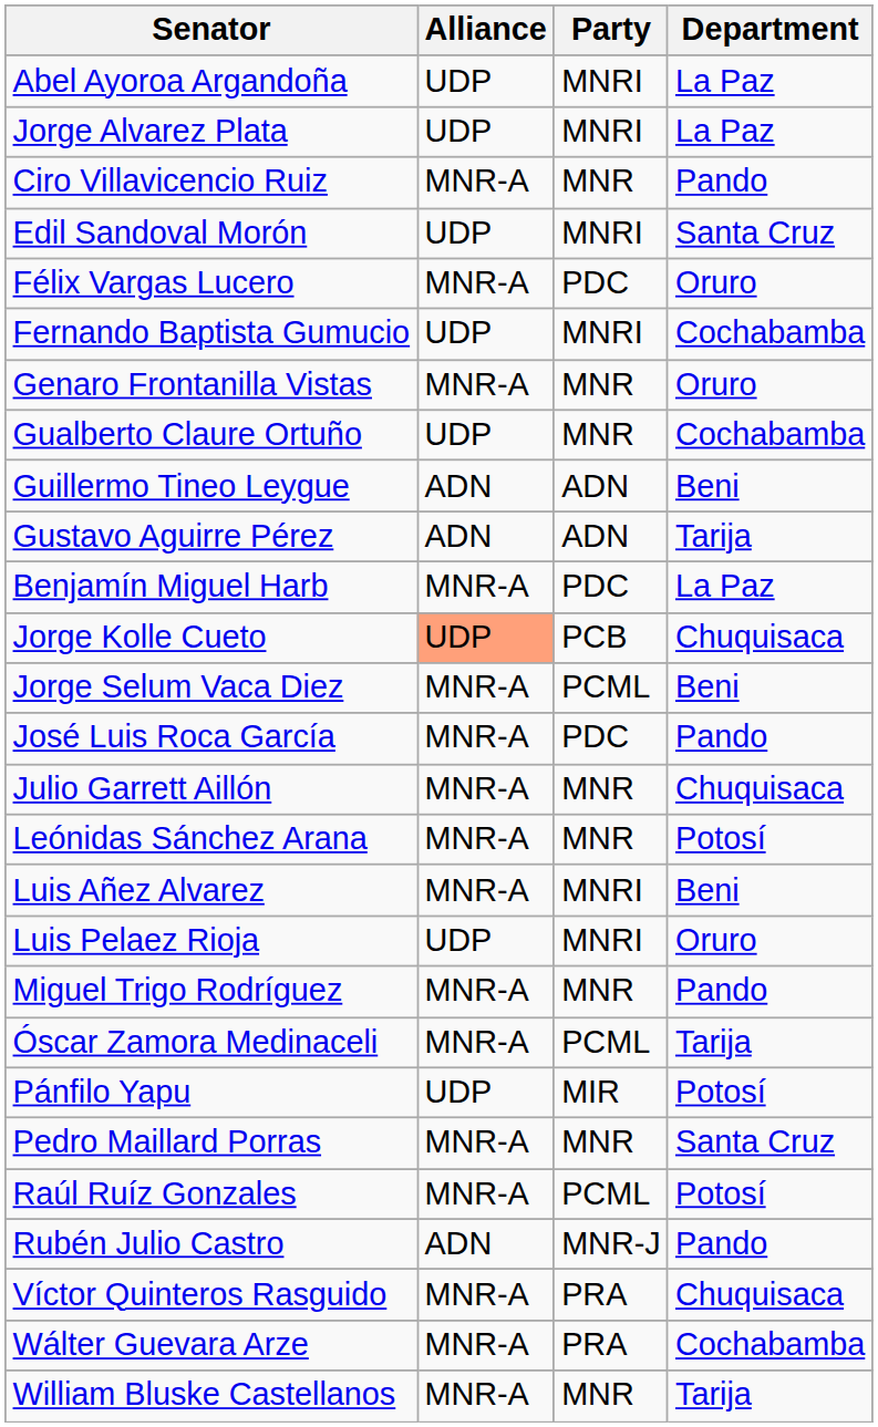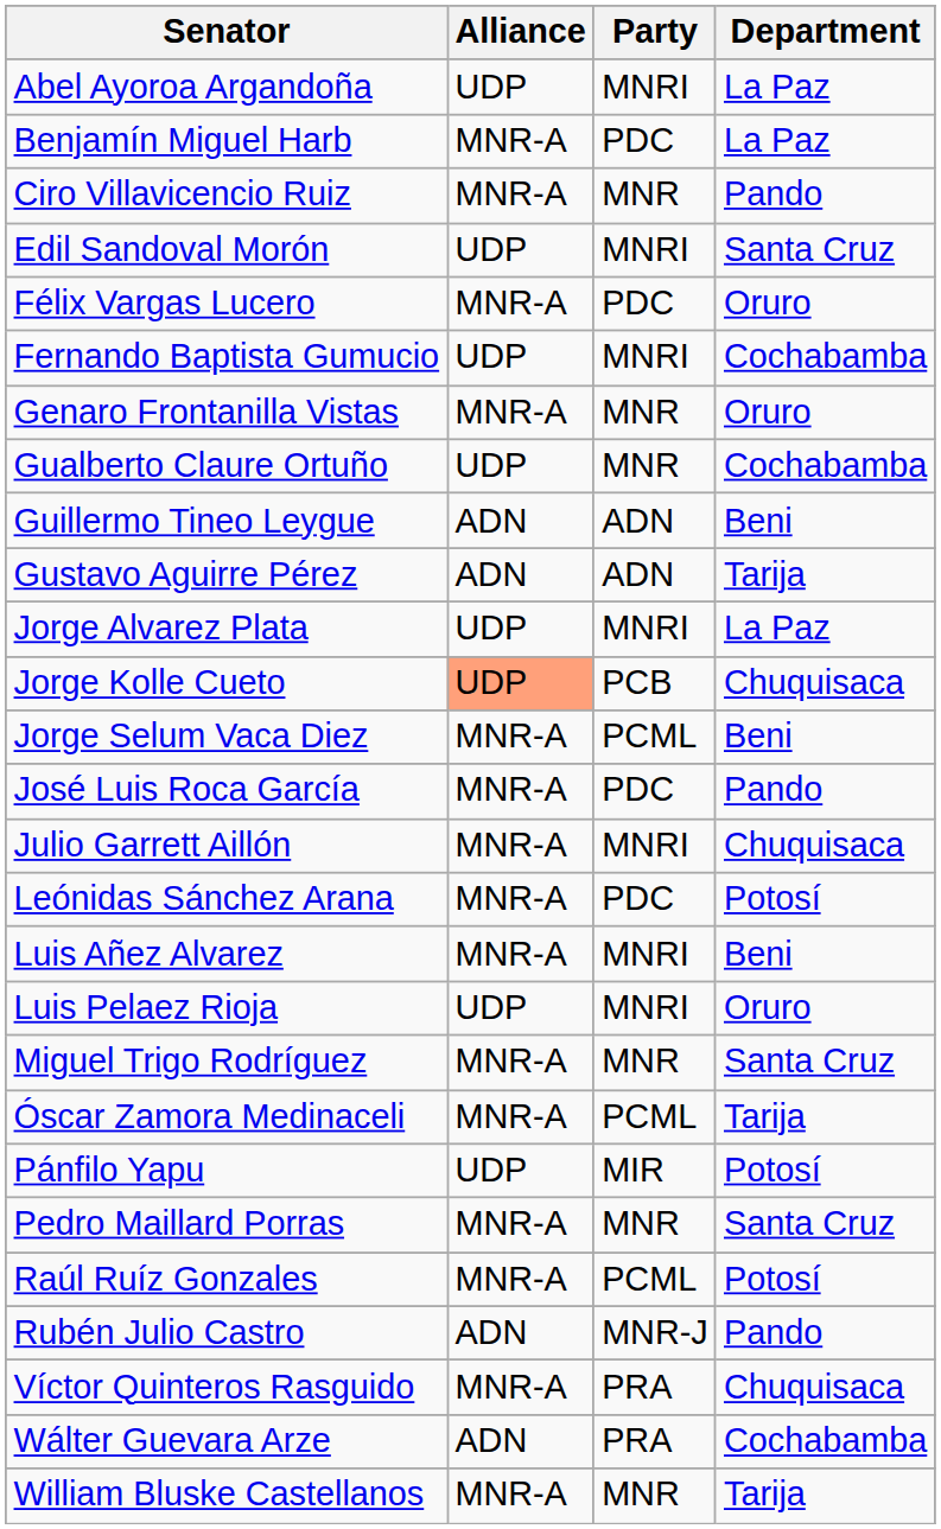 <table class="wikitable">
 <tr>
 <th>Senator</th>
 <th>Alliance</th>
 <th>Party</th>
 <th>Department</th>
 </tr>
 <tr>
 <td><a href='#'>Abel Ayoroa Argandoña</a></td>
 <td>UDP</td>
 <td>MNRI</td>
 <td><a href='#'>La Paz</a></td>
 </tr>
 <tr>
-<td><a href='#'>Jorge Alvarez Plata</a></td>
-<td>UDP</td>
-<td>MNRI</td>
+<td><a href='#'>Benjamín Miguel Harb</a></td>
+<td>MNR-A</td>
+<td>PDC</td>
 <td><a href='#'>La Paz</a></td>
 </tr>
 <tr>
 <td><a href='#'>Ciro Villavicencio Ruiz</a></td>
 <td>MNR-A</td>
 <td>MNR</td>
 <td><a href='#'>Pando</a></td>
 </tr>
 <tr>
 <td><a href='#'>Edil Sandoval Morón</a></td>
 <td>UDP</td>
 <td>MNRI</td>
 <td><a href='#'>Santa Cruz</a></td>
 </tr>
 <tr>
 <td><a href='#'>Félix Vargas Lucero</a></td>
 <td>MNR-A</td>
 <td>PDC</td>
 <td><a href='#'>Oruro</a></td>
 </tr>
 <tr>
 <td><a href='#'>Fernando Baptista Gumucio</a></td>
 <td>UDP</td>
 <td>MNRI</td>
 <td><a href='#'>Cochabamba</a></td>
 </tr>
 <tr>
 <td><a href='#'>Genaro Frontanilla Vistas</a></td>
 <td>MNR-A</td>
 <td>MNR</td>
 <td><a href='#'>Oruro</a></td>
 </tr>
 <tr>
 <td><a href='#'>Gualberto Claure Ortuño</a></td>
 <td>UDP</td>
 <td>MNR</td>
 <td><a href='#'>Cochabamba</a></td>
 </tr>
 <tr>
 <td><a href='#'>Guillermo Tineo Leygue</a></td>
 <td>ADN</td>
 <td>ADN</td>
 <td><a href='#'>Beni</a></td>
 </tr>
 <tr>
 <td><a href='#'>Gustavo Aguirre Pérez</a></td>
 <td>ADN</td>
 <td>ADN</td>
 <td><a href='#'>Tarija</a></td>
 </tr>
 <tr>
-<td><a href='#'>Benjamín Miguel Harb</a></td>
-<td>MNR-A</td>
-<td>PDC</td>
+<td><a href='#'>Jorge Alvarez Plata</a></td>
+<td>UDP</td>
+<td>MNRI</td>
 <td><a href='#'>La Paz</a></td>
 </tr>
 <tr>
 <td><a href='#'>Jorge Kolle Cueto</a></td>
 <td style="background: lightsalmon;">UDP</td>
 <td>PCB</td>
 <td><a href='#'>Chuquisaca</a></td>
 </tr>
 <tr>
 <td><a href='#'>Jorge Selum Vaca Diez</a></td>
 <td>MNR-A</td>
 <td>PCML</td>
 <td><a href='#'>Beni</a></td>
 </tr>
 <tr>
 <td><a href='#'>José Luis Roca García</a></td>
 <td>MNR-A</td>
 <td>PDC</td>
 <td><a href='#'>Pando</a></td>
 </tr>
 <tr>
 <td><a href='#'>Julio Garrett Aillón</a></td>
 <td>MNR-A</td>
-<td>MNR</td>
+<td>MNRI</td>
 <td><a href='#'>Chuquisaca</a></td>
 </tr>
 <tr>
 <td><a href='#'>Leónidas Sánchez Arana</a></td>
 <td>MNR-A</td>
-<td>MNR</td>
+<td>PDC</td>
 <td><a href='#'>Potosí</a></td>
 </tr>
 <tr>
 <td><a href='#'>Luis Añez Alvarez</a></td>
 <td>MNR-A</td>
 <td>MNRI</td>
 <td><a href='#'>Beni</a></td>
 </tr>
 <tr>
 <td><a href='#'>Luis Pelaez Rioja</a></td>
 <td>UDP</td>
 <td>MNRI</td>
 <td><a href='#'>Oruro</a></td>
 </tr>
 <tr>
 <td><a href='#'>Miguel Trigo Rodríguez</a></td>
 <td>MNR-A</td>
 <td>MNR</td>
-<td><a href='#'>Pando</a></td>
+<td><a href='#'>Santa Cruz</a></td>
 </tr>
 <tr>
 <td><a href='#'>Óscar Zamora Medinaceli</a></td>
 <td>MNR-A</td>
 <td>PCML</td>
 <td><a href='#'>Tarija</a></td>
 </tr>
 <tr>
 <td><a href='#'>Pánfilo Yapu</a></td>
 <td>UDP</td>
 <td>MIR</td>
 <td><a href='#'>Potosí</a></td>
 </tr>
 <tr>
 <td><a href='#'>Pedro Maillard Porras</a></td>
 <td>MNR-A</td>
 <td>MNR</td>
 <td><a href='#'>Santa Cruz</a></td>
 </tr>
 <tr>
 <td><a href='#'>Raúl Ruíz Gonzales</a></td>
 <td>MNR-A</td>
 <td>PCML</td>
 <td><a href='#'>Potosí</a></td>
 </tr>
 <tr>
 <td><a href='#'>Rubén Julio Castro</a></td>
 <td>ADN</td>
 <td>MNR-J</td>
 <td><a href='#'>Pando</a></td>
 </tr>
 <tr>
 <td><a href='#'>Víctor Quinteros Rasguido</a></td>
 <td>MNR-A</td>
 <td>PRA</td>
 <td><a href='#'>Chuquisaca</a></td>
 </tr>
 <tr>
 <td><a href='#'>Wálter Guevara Arze</a></td>
-<td>MNR-A</td>
+<td>ADN</td>
 <td>PRA</td>
 <td><a href='#'>Cochabamba</a></td>
 </tr>
 <tr>
 <td><a href='#'>William Bluske Castellanos</a></td>
 <td>MNR-A</td>
 <td>MNR</td>
 <td><a href='#'>Tarija</a></td>
 </tr>
 </table>
